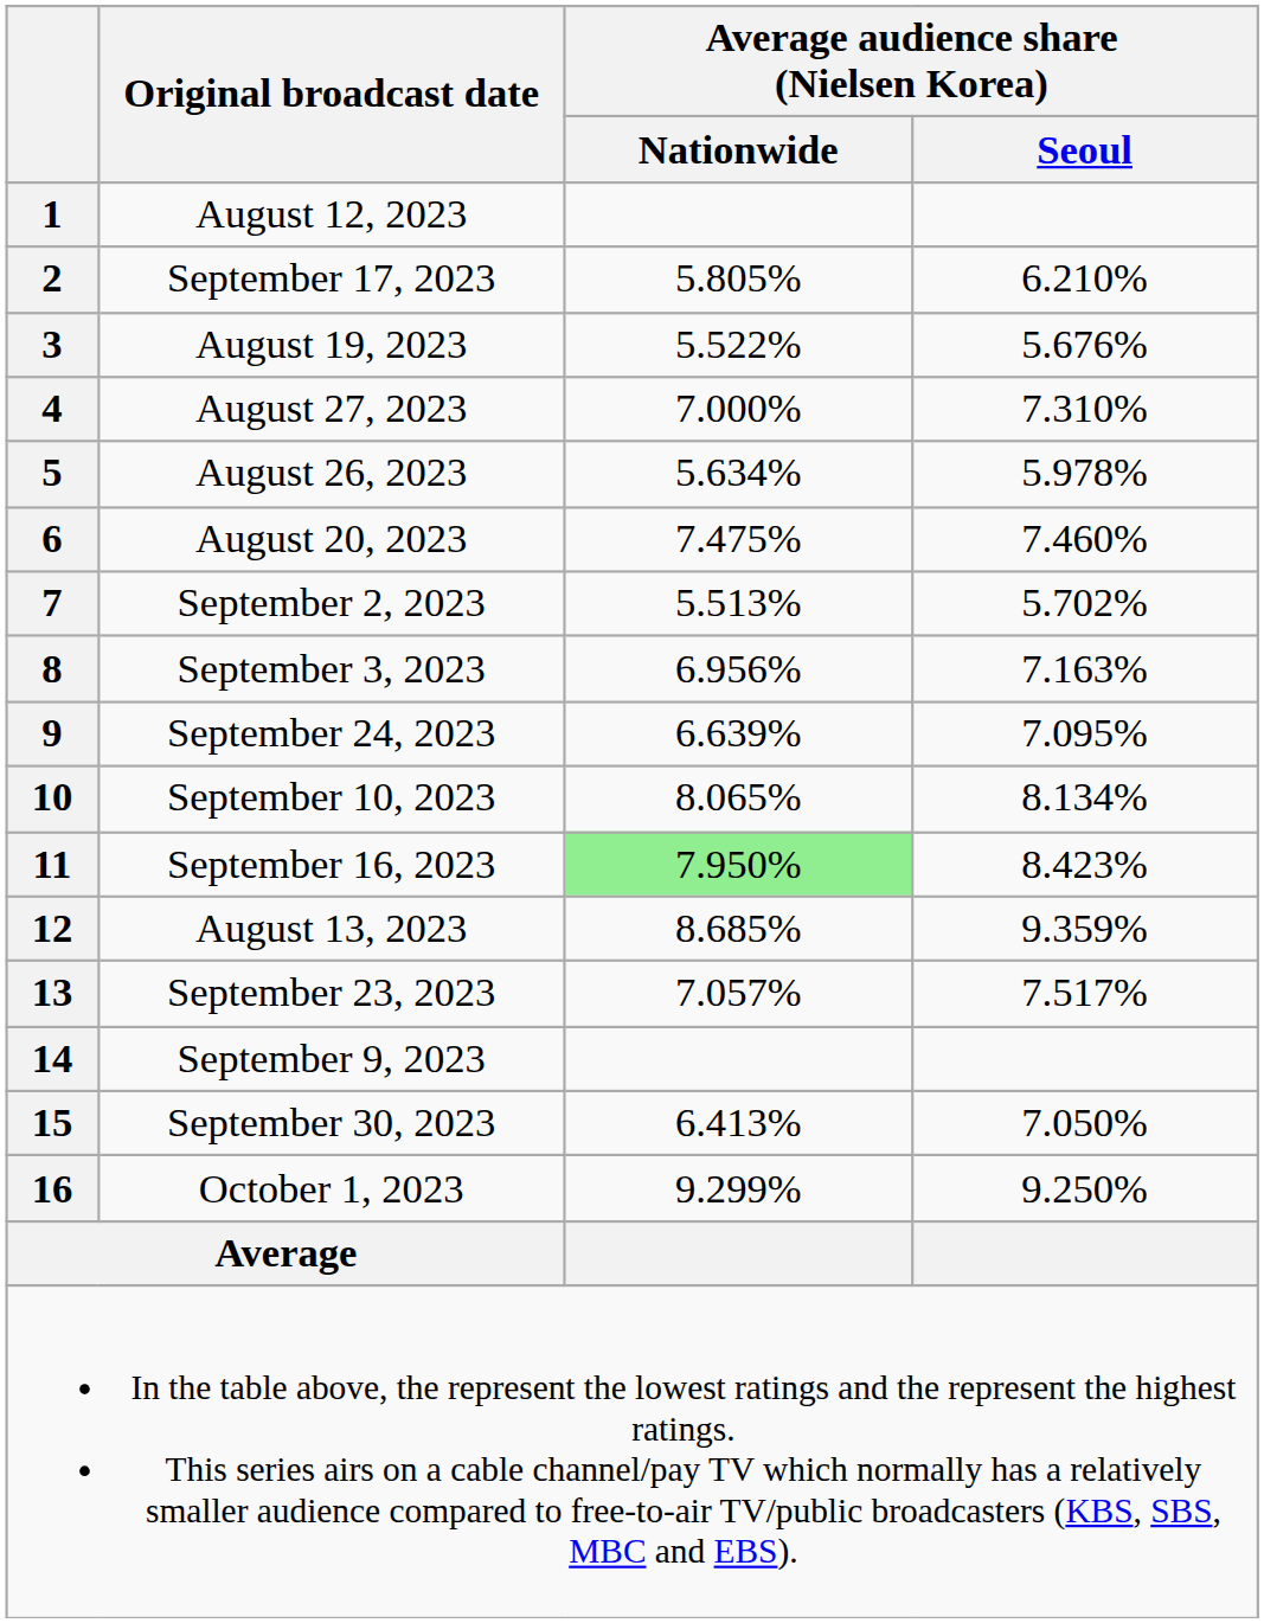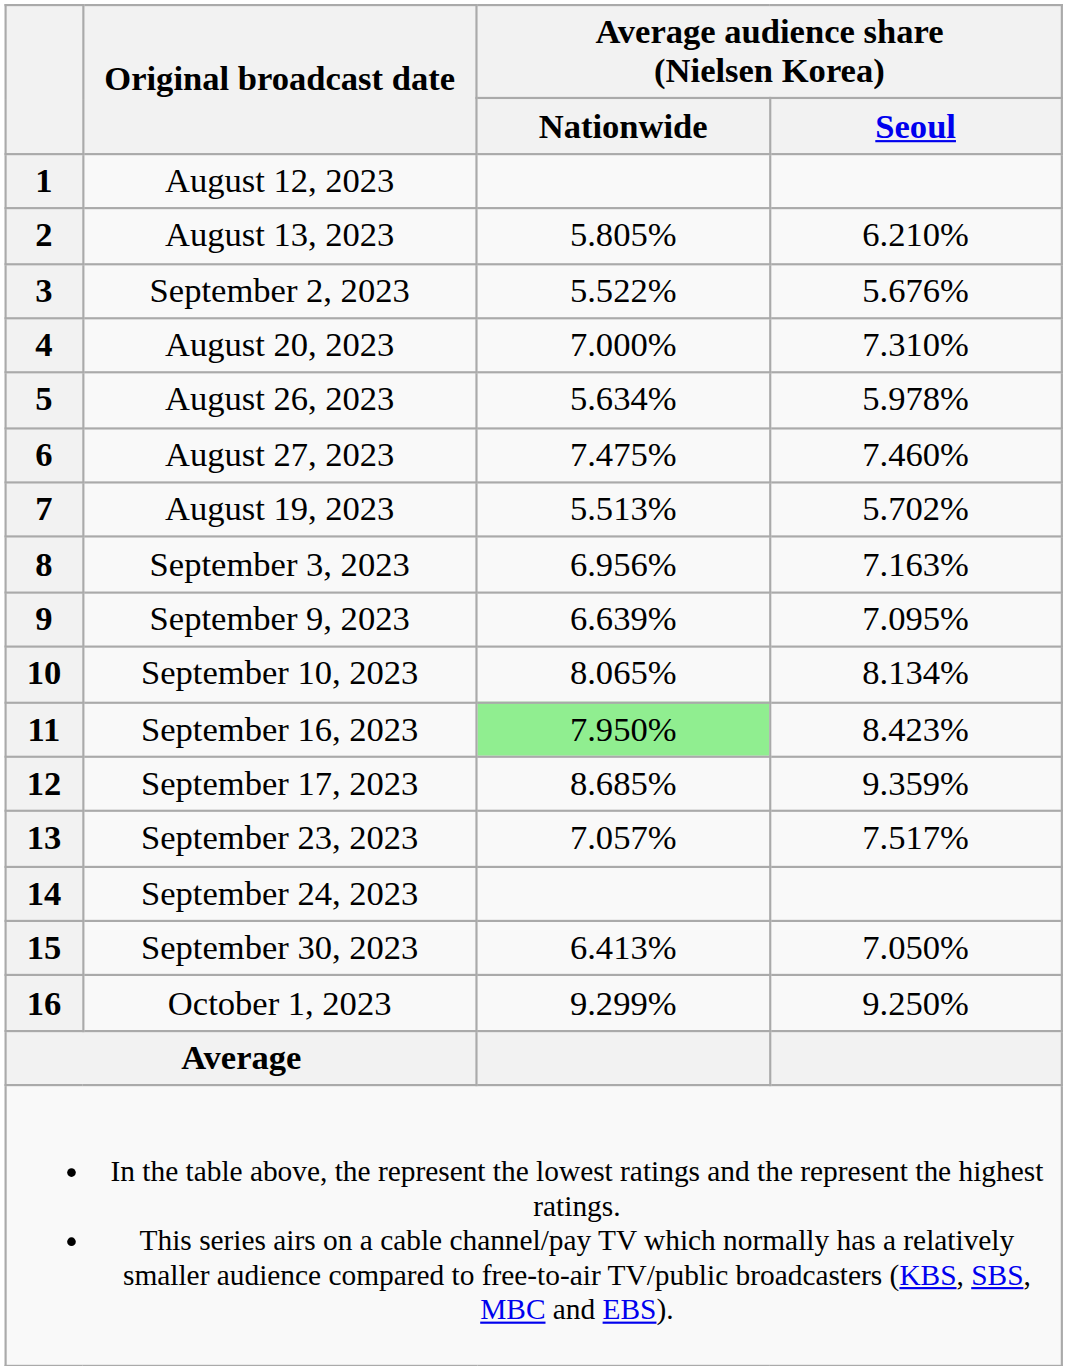 <table class="wikitable" style="margin-left:auto; margin-right:auto; width:490px; text-align:center">
 <tr>
 <th scope="col" rowspan="2"></th>
 <th scope="col" rowspan="2">Original broadcast date</th>
 <th scope="col" colspan="2">Average audience share<br>(Nielsen Korea)</th>
 </tr>
 <tr>
 <th scope="col" style="width:8em">Nationwide</th>
 <th scope="col" style="width:8em"><a href='#'>Seoul</a></th>
 </tr>
 <tr>
 <th scope="row">1</th>
 <td>August 12, 2023</td>
 <td><strong></strong> </td>
 <td><strong></strong> </td>
 </tr>
 <tr>
 <th scope="row">2</th>
-<td>September 17, 2023</td>
+<td>August 13, 2023</td>
 <td>5.805% </td>
 <td>6.210% </td>
 </tr>
 <tr>
 <th scope="row">3</th>
-<td>August 19, 2023</td>
+<td>September 2, 2023</td>
 <td>5.522% </td>
 <td>5.676% </td>
 </tr>
 <tr>
 <th scope="row">4</th>
-<td>August 27, 2023</td>
+<td>August 20, 2023</td>
 <td>7.000% </td>
 <td>7.310% </td>
 </tr>
 <tr>
 <th scope="row">5</th>
 <td>August 26, 2023</td>
 <td>5.634% </td>
 <td>5.978% </td>
 </tr>
 <tr>
 <th scope="row">6</th>
-<td>August 20, 2023</td>
+<td>August 27, 2023</td>
 <td>7.475% </td>
 <td>7.460% </td>
 </tr>
 <tr>
 <th scope="row">7</th>
-<td>September 2, 2023</td>
+<td>August 19, 2023</td>
 <td>5.513% </td>
 <td>5.702% </td>
 </tr>
 <tr>
 <th scope="row">8</th>
 <td>September 3, 2023</td>
 <td>6.956% </td>
 <td>7.163% </td>
 </tr>
 <tr>
 <th scope="row">9</th>
-<td>September 24, 2023</td>
+<td>September 9, 2023</td>
 <td>6.639% </td>
 <td>7.095% </td>
 </tr>
 <tr>
 <th scope="row">10</th>
 <td>September 10, 2023</td>
 <td>8.065% </td>
 <td>8.134% </td>
 </tr>
 <tr>
 <th scope="row">11</th>
 <td>September 16, 2023</td>
 <td style="background: lightgreen;">7.950% </td>
 <td>8.423% </td>
 </tr>
 <tr>
 <th scope="row">12</th>
-<td>August 13, 2023</td>
+<td>September 17, 2023</td>
 <td>8.685% </td>
 <td>9.359% </td>
 </tr>
 <tr>
 <th scope="row">13</th>
 <td>September 23, 2023</td>
 <td>7.057% </td>
 <td>7.517% </td>
 </tr>
 <tr>
 <th scope="row">14</th>
-<td>September 9, 2023</td>
+<td>September 24, 2023</td>
 <td><strong></strong> </td>
 <td><strong></strong> </td>
 </tr>
 <tr>
 <th scope="row">15</th>
 <td>September 30, 2023</td>
 <td>6.413% </td>
 <td>7.050% </td>
 </tr>
 <tr>
 <th scope="row">16</th>
 <td>October 1, 2023</td>
 <td>9.299% </td>
 <td>9.250% </td>
 </tr>
 <tr>
 <th colspan="2">Average</th>
 <th></th>
 <th></th>
 </tr>
 <tr>
 <td colspan="4" style="font-size:85%"><br><ul><li>In the table above, the <strong></strong> represent the lowest ratings and the <strong></strong> represent the highest ratings.</li><li>This series airs on a cable channel/pay TV which normally has a relatively smaller audience compared to free-to-air TV/public broadcasters (<a href='#'>KBS</a>, <a href='#'>SBS</a>, <a href='#'>MBC</a> and <a href='#'>EBS</a>).</li></ul></td>
 </tr>
 </table>
